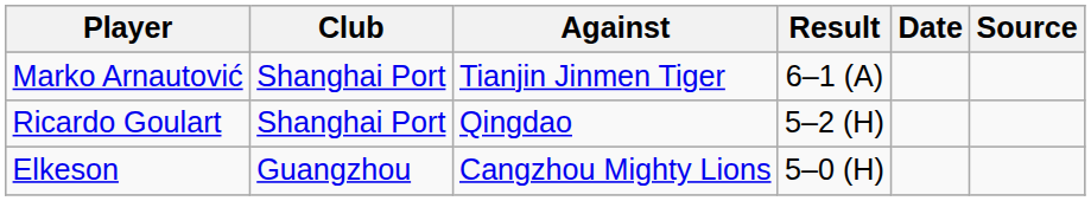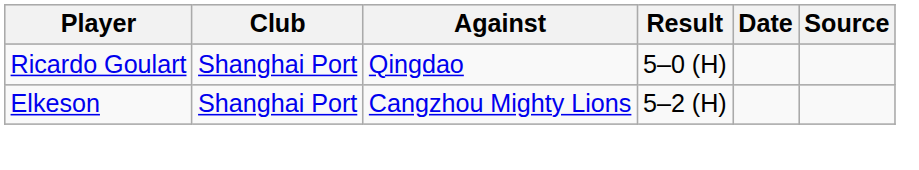 <table class="wikitable sortable">
 <tr>
 <th>Player</th>
 <th>Club</th>
 <th>Against</th>
 <th style="text-align:center">Result</th>
 <th>Date</th>
 <th>Source</th>
 </tr>
 <tr>
-<td> <a href='#'>Marko Arnautović</a></td>
-<td><a href='#'>Shanghai Port</a></td>
-<td><a href='#'>Tianjin Jinmen Tiger</a></td>
-<td align="center">6–1 (A)</td>
-<td></td>
-<td></td>
-</tr>
-<tr>
 <td> <a href='#'>Ricardo Goulart</a></td>
 <td><a href='#'>Shanghai Port</a></td>
 <td><a href='#'>Qingdao</a></td>
-<td align="center">5–2 (H)</td>
+<td align="center">5–0 (H)</td>
 <td></td>
 <td></td>
 </tr>
 <tr>
 <td> <a href='#'>Elkeson</a></td>
-<td><a href='#'>Guangzhou</a></td>
+<td><a href='#'>Shanghai Port</a></td>
 <td><a href='#'>Cangzhou Mighty Lions</a></td>
-<td align="center">5–0 (H)</td>
+<td align="center">5–2 (H)</td>
 <td></td>
 <td></td>
 </tr>
 </table>
